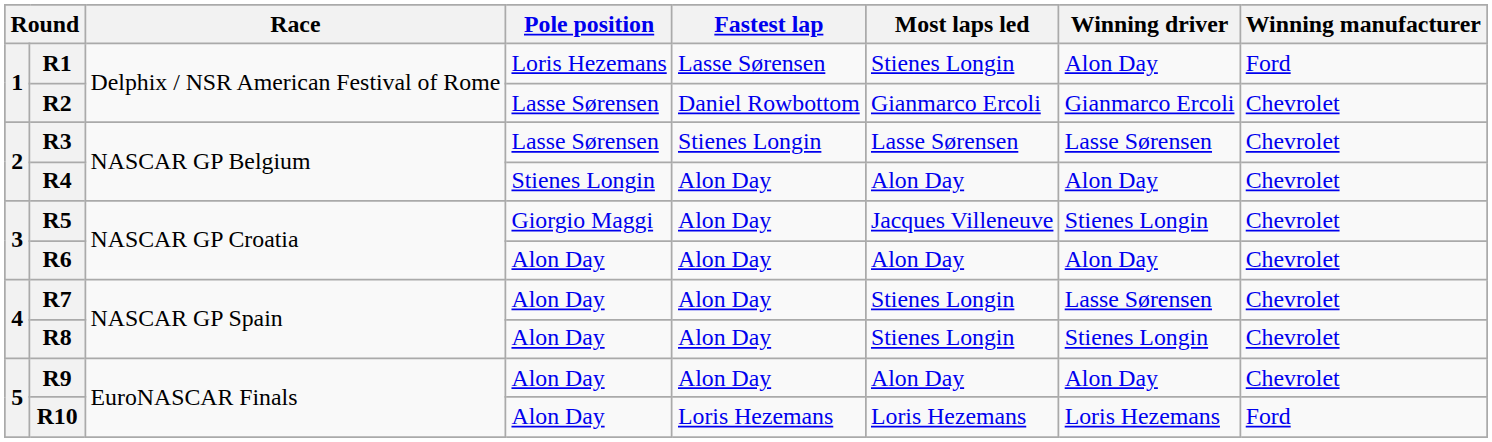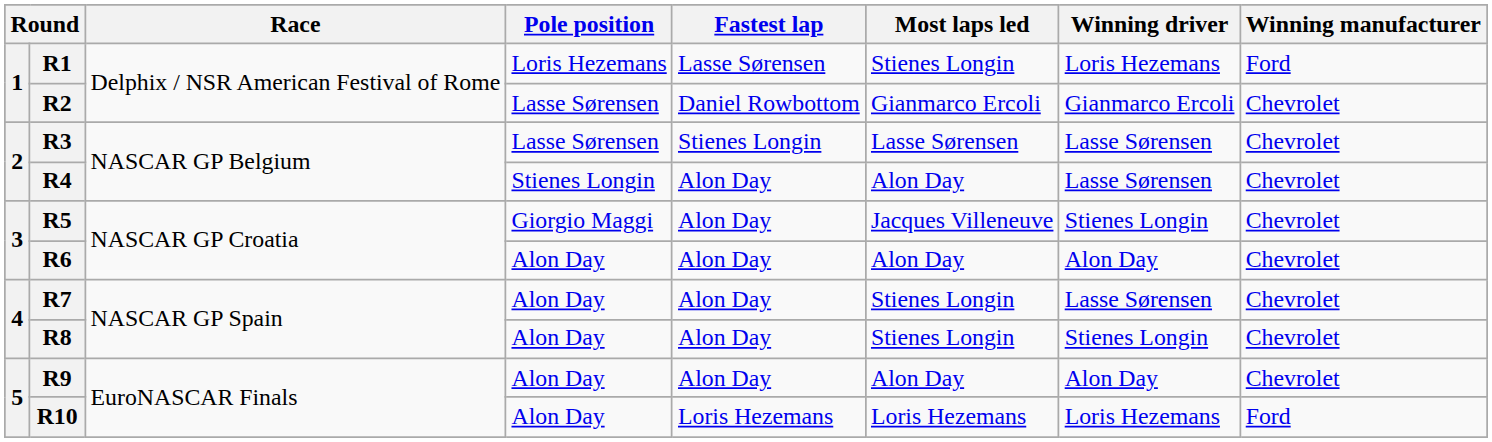 <table class="wikitable" style="font-size:85%;">
 <tr>
 <th colspan=2>Round</th>
 <th>Race</th>
 <th><a href='#'>Pole position</a></th>
 <th><a href='#'>Fastest lap</a></th>
 <th>Most laps led</th>
 <th>Winning driver</th>
 <th>Winning manufacturer</th>
 </tr>
 <tr>
 <th rowspan=2>1</th>
 <th>R1</th>
 <td rowspan=2>Delphix / NSR American Festival of Rome</td>
 <td> <a href='#'>Loris Hezemans</a></td>
 <td> <a href='#'>Lasse Sørensen</a></td>
 <td> <a href='#'>Stienes Longin</a></td>
-<td> <a href='#'>Alon Day</a></td>
+<td> <a href='#'>Loris Hezemans</a></td>
 <td><a href='#'>Ford</a></td>
 </tr>
 <tr>
 <th>R2</th>
 <td> <a href='#'>Lasse Sørensen</a></td>
 <td> <a href='#'>Daniel Rowbottom</a></td>
 <td> <a href='#'>Gianmarco Ercoli</a></td>
 <td> <a href='#'>Gianmarco Ercoli</a></td>
 <td><a href='#'>Chevrolet</a></td>
 </tr>
 <tr>
 <th rowspan=2>2</th>
 <th>R3</th>
 <td rowspan=2>NASCAR GP Belgium</td>
 <td> <a href='#'>Lasse Sørensen</a></td>
 <td> <a href='#'>Stienes Longin</a></td>
 <td> <a href='#'>Lasse Sørensen</a></td>
 <td> <a href='#'>Lasse Sørensen</a></td>
 <td><a href='#'>Chevrolet</a></td>
 </tr>
 <tr>
 <th>R4</th>
 <td> <a href='#'>Stienes Longin</a></td>
 <td> <a href='#'>Alon Day</a></td>
 <td> <a href='#'>Alon Day</a></td>
-<td> <a href='#'>Alon Day</a></td>
+<td> <a href='#'>Lasse Sørensen</a></td>
 <td><a href='#'>Chevrolet</a></td>
 </tr>
 <tr>
 <th rowspan=2>3</th>
 <th>R5</th>
 <td rowspan=2>NASCAR GP Croatia</td>
 <td> <a href='#'>Giorgio Maggi</a></td>
 <td> <a href='#'>Alon Day</a></td>
 <td> <a href='#'>Jacques Villeneuve</a></td>
 <td> <a href='#'>Stienes Longin</a></td>
 <td><a href='#'>Chevrolet</a></td>
 </tr>
 <tr>
 <th>R6</th>
 <td> <a href='#'>Alon Day</a></td>
 <td> <a href='#'>Alon Day</a></td>
 <td> <a href='#'>Alon Day</a></td>
 <td> <a href='#'>Alon Day</a></td>
 <td><a href='#'>Chevrolet</a></td>
 </tr>
 <tr>
 <th rowspan=2>4</th>
 <th>R7</th>
 <td rowspan=2>NASCAR GP Spain</td>
 <td> <a href='#'>Alon Day</a></td>
 <td> <a href='#'>Alon Day</a></td>
 <td> <a href='#'>Stienes Longin</a></td>
 <td> <a href='#'>Lasse Sørensen</a></td>
 <td><a href='#'>Chevrolet</a></td>
 </tr>
 <tr>
 <th>R8</th>
 <td> <a href='#'>Alon Day</a></td>
 <td> <a href='#'>Alon Day</a></td>
 <td> <a href='#'>Stienes Longin</a></td>
 <td> <a href='#'>Stienes Longin</a></td>
 <td><a href='#'>Chevrolet</a></td>
 </tr>
 <tr>
 <th rowspan=2>5</th>
 <th>R9</th>
 <td rowspan=2>EuroNASCAR Finals</td>
 <td> <a href='#'>Alon Day</a></td>
 <td> <a href='#'>Alon Day</a></td>
 <td> <a href='#'>Alon Day</a></td>
 <td> <a href='#'>Alon Day</a></td>
 <td><a href='#'>Chevrolet</a></td>
 </tr>
 <tr>
 <th>R10</th>
 <td> <a href='#'>Alon Day</a></td>
 <td> <a href='#'>Loris Hezemans</a></td>
 <td> <a href='#'>Loris Hezemans</a></td>
 <td> <a href='#'>Loris Hezemans</a></td>
 <td><a href='#'>Ford</a></td>
 </tr>
 </table>
